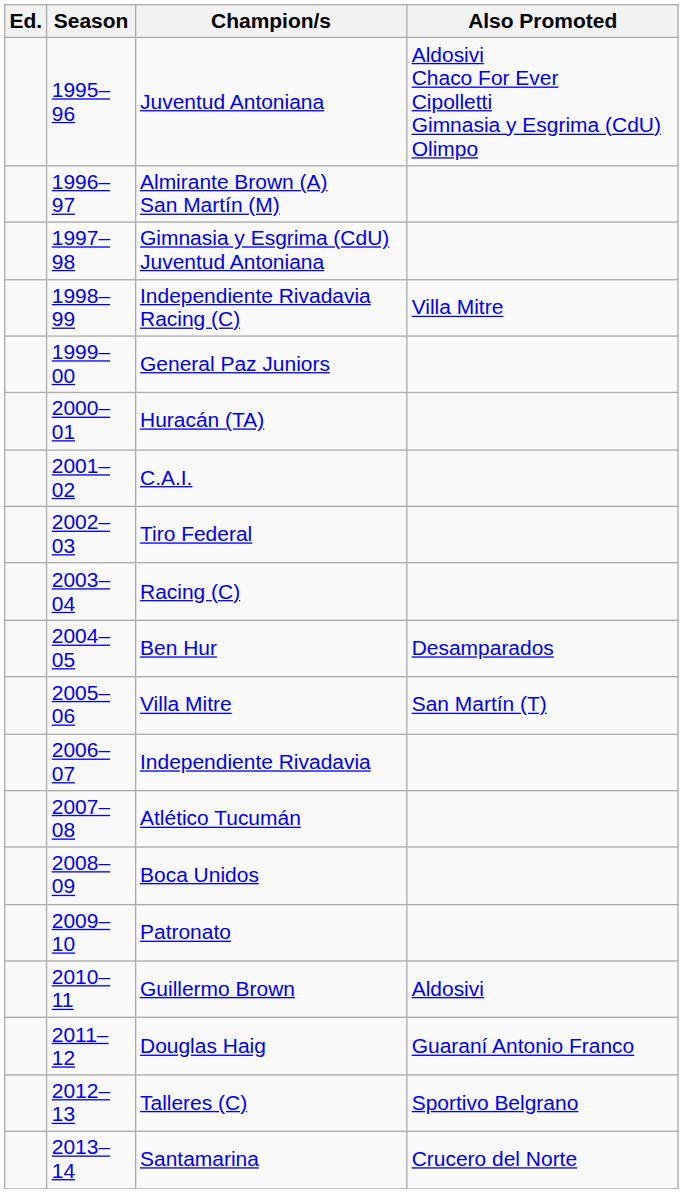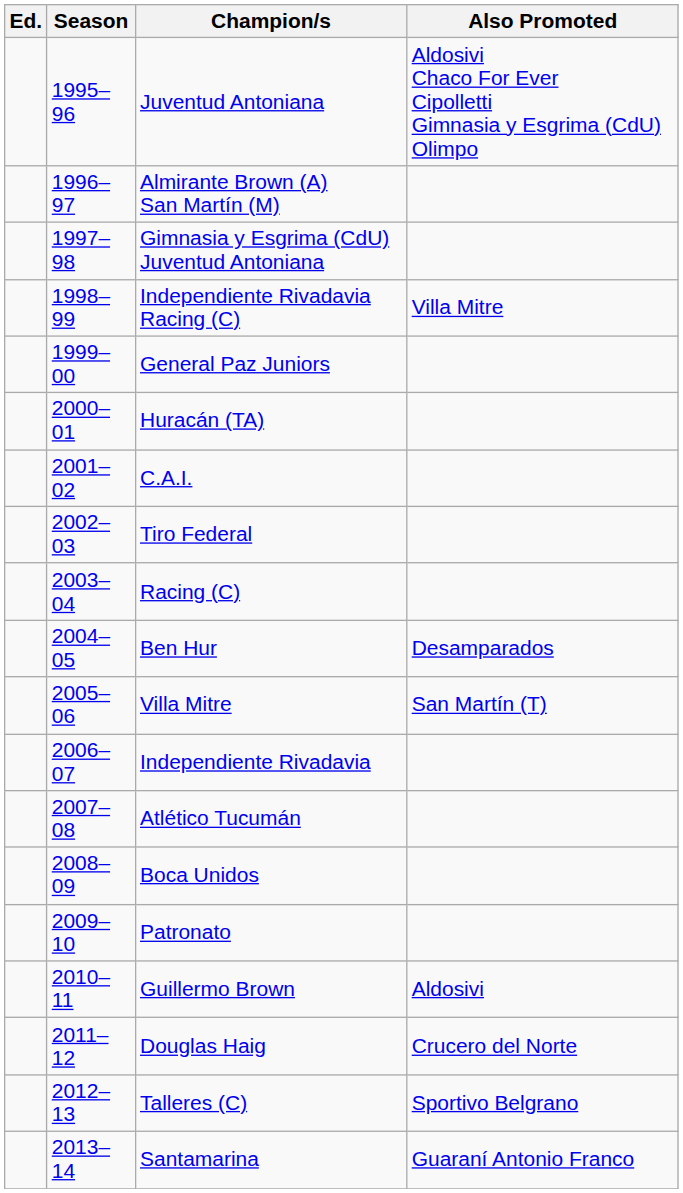 <table class="wikitable sortable">
 <tr>
 <th width=>Ed.</th>
 <th width=60px>Season</th>
 <th width=200px>Champion/s</th>
 <th width=200px>Also Promoted</th>
 </tr>
 <tr>
 <td></td>
 <td><a href='#'>1995–96</a></td>
 <td><a href='#'>Juventud Antoniana</a> </td>
 <td><a href='#'>Aldosivi</a> <br><a href='#'>Chaco For Ever</a> <br> <a href='#'>Cipolletti</a><br> <a href='#'>Gimnasia y Esgrima (CdU)</a> <br> <a href='#'>Olimpo</a></td>
 </tr>
 <tr>
 <td></td>
 <td><a href='#'>1996–97</a></td>
 <td><a href='#'>Almirante Brown (A)</a> <br><a href='#'>San Martín (M)</a> </td>
 <td></td>
 </tr>
 <tr>
 <td></td>
 <td><a href='#'>1997–98</a></td>
 <td><a href='#'>Gimnasia y Esgrima (CdU)</a>  <br><a href='#'>Juventud Antoniana</a> </td>
 <td></td>
 </tr>
 <tr>
 <td></td>
 <td><a href='#'>1998–99</a></td>
 <td><a href='#'>Independiente Rivadavia</a> <br><a href='#'>Racing (C)</a> </td>
 <td><a href='#'>Villa Mitre</a></td>
 </tr>
 <tr>
 <td></td>
 <td><a href='#'>1999–00</a></td>
 <td><a href='#'>General Paz Juniors</a> </td>
 <td></td>
 </tr>
 <tr>
 <td></td>
 <td><a href='#'>2000–01</a></td>
 <td><a href='#'>Huracán (TA)</a> </td>
 <td></td>
 </tr>
 <tr>
 <td></td>
 <td><a href='#'>2001–02</a></td>
 <td><a href='#'>C.A.I.</a> </td>
 <td></td>
 </tr>
 <tr>
 <td></td>
 <td><a href='#'>2002–03</a></td>
 <td><a href='#'>Tiro Federal</a> </td>
 <td></td>
 </tr>
 <tr>
 <td></td>
 <td><a href='#'>2003–04</a></td>
 <td><a href='#'>Racing (C)</a> </td>
 <td></td>
 </tr>
 <tr>
 <td></td>
 <td><a href='#'>2004–05</a></td>
 <td><a href='#'>Ben Hur</a> </td>
 <td><a href='#'>Desamparados</a></td>
 </tr>
 <tr>
 <td></td>
 <td><a href='#'>2005–06</a></td>
 <td><a href='#'>Villa Mitre</a> </td>
 <td><a href='#'>San Martín (T)</a></td>
 </tr>
 <tr>
 <td></td>
 <td><a href='#'>2006–07</a></td>
 <td><a href='#'>Independiente Rivadavia</a> </td>
 <td></td>
 </tr>
 <tr>
 <td></td>
 <td><a href='#'>2007–08</a></td>
 <td><a href='#'>Atlético Tucumán</a> </td>
 <td></td>
 </tr>
 <tr>
 <td></td>
 <td><a href='#'>2008–09</a></td>
 <td><a href='#'>Boca Unidos</a> </td>
 <td></td>
 </tr>
 <tr>
 <td></td>
 <td><a href='#'>2009–10</a></td>
 <td><a href='#'>Patronato</a> </td>
 <td></td>
 </tr>
 <tr>
 <td></td>
 <td><a href='#'>2010–11</a></td>
 <td><a href='#'>Guillermo Brown</a> </td>
 <td><a href='#'>Aldosivi</a></td>
 </tr>
 <tr>
 <td></td>
 <td><a href='#'>2011–12</a></td>
 <td><a href='#'>Douglas Haig</a> </td>
-<td><a href='#'>Guaraní Antonio Franco</a></td>
+<td><a href='#'>Crucero del Norte</a></td>
 </tr>
 <tr>
 <td></td>
 <td><a href='#'>2012–13</a></td>
 <td><a href='#'>Talleres (C)</a> </td>
 <td><a href='#'>Sportivo Belgrano</a></td>
 </tr>
 <tr>
 <td></td>
 <td><a href='#'>2013–14</a></td>
 <td><a href='#'>Santamarina</a> </td>
-<td><a href='#'>Crucero del Norte</a></td>
+<td><a href='#'>Guaraní Antonio Franco</a></td>
 </tr>
 </table>
